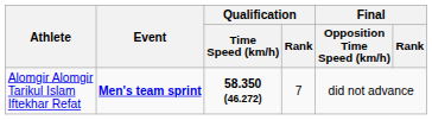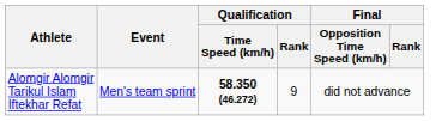 <table class="wikitable" style="font-size:90%">
 <tr>
 <th rowspan="2">Athlete</th>
 <th rowspan="2">Event</th>
 <th colspan=2>Qualification</th>
 <th colspan=2>Final</th>
 </tr>
 <tr style="font-size:95%">
 <th>Time<br>Speed (km/h)</th>
 <th>Rank</th>
 <th>Opposition<br>Time<br>Speed (km/h)</th>
 <th>Rank</th>
 </tr>
 <tr align=center>
 <td align=left><a href='#'>Alomgir Alomgir</a><br><a href='#'>Tarikul Islam</a><br><a href='#'>Iftekhar Refat</a></td>
-<td align=left><strong><a href='#'>Men's team sprint</a></strong></td>
+<td align=left><a href='#'>Men's team sprint</a></td>
 <td><strong>58.350<br><small>(46.272)</small></strong></td>
-<td>7</td>
+<td>9</td>
 <td colspan=2>did not advance</td>
 </tr>
 </table>
